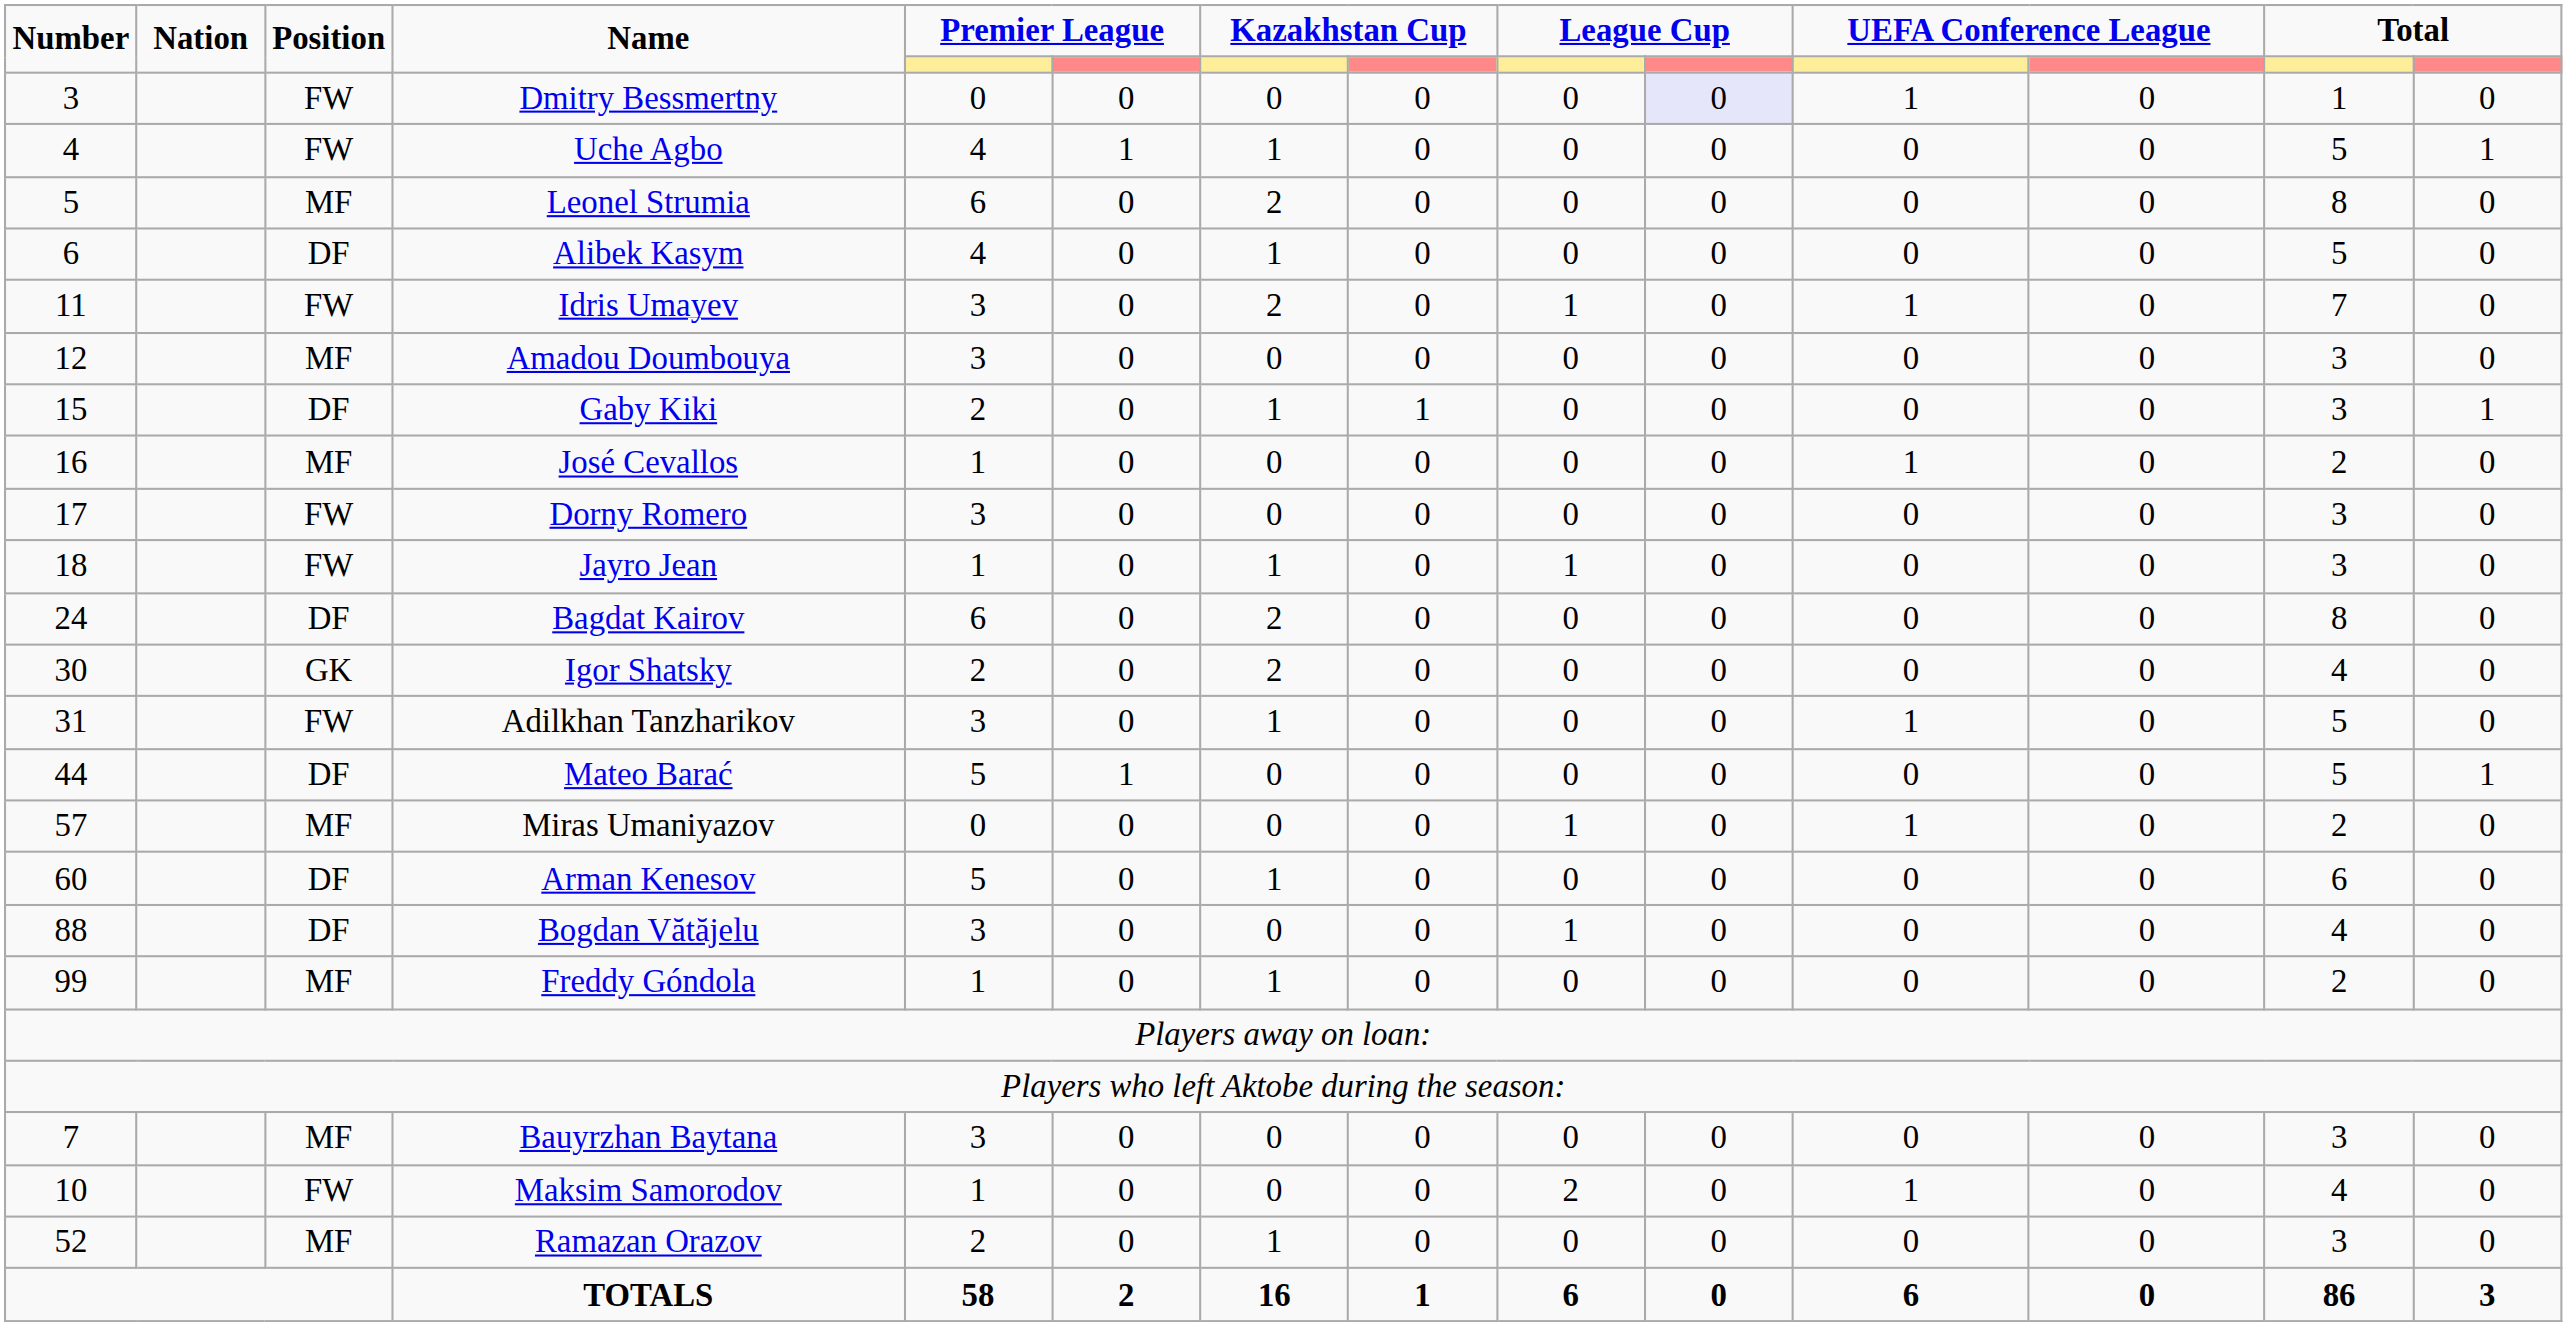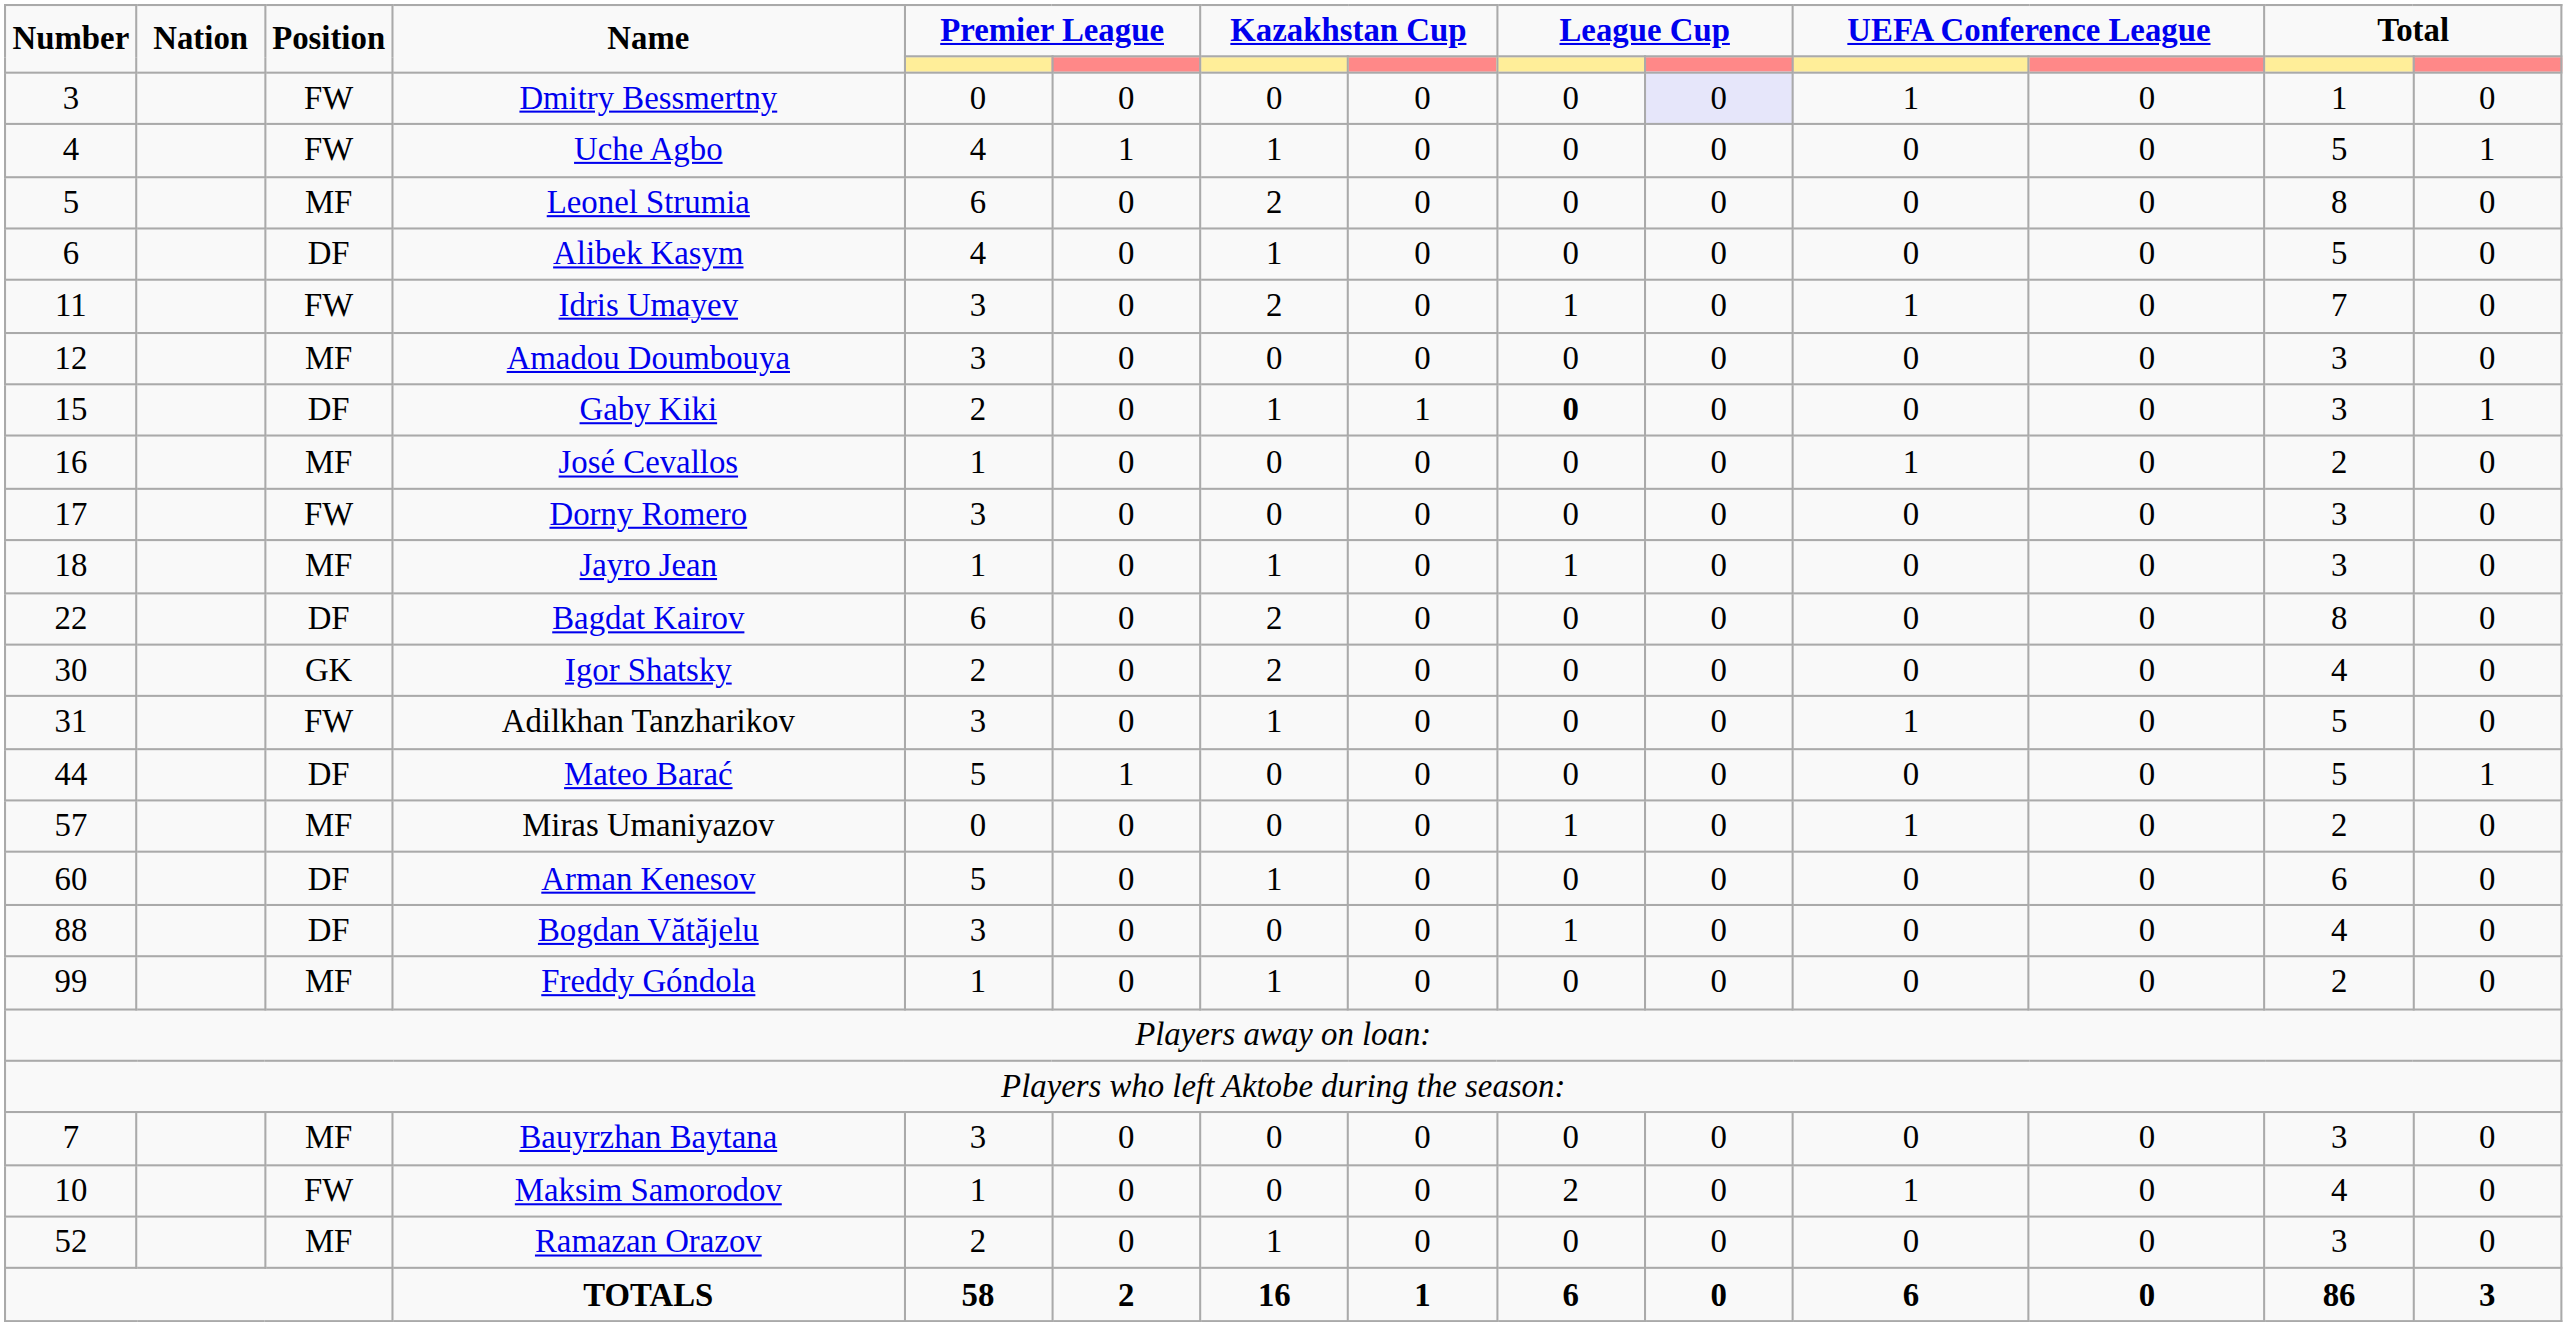 <table class="wikitable" style="text-align:center;">
 <tr>
 <td rowspan="2"  style="width:5%; text-align:center;"><strong>Number</strong></td>
 <td rowspan="2"  style="width:5%; text-align:center;"><strong>Nation</strong></td>
 <td rowspan="2"  style="width:5%; text-align:center;"><strong>Position</strong></td>
 <td rowspan="2"  style="width:20%; text-align:center;"><strong>Name</strong></td>
 <td colspan="2" style="text-align:center;"><strong><a href='#'>Premier League</a></strong></td>
 <td colspan="2" style="text-align:center;"><strong><a href='#'>Kazakhstan Cup</a></strong></td>
 <td colspan="2" style="text-align:center;"><strong><a href='#'>League Cup</a></strong></td>
 <td colspan="2" style="text-align:center;"><strong><a href='#'>UEFA Conference League</a></strong></td>
 <td colspan="2" style="text-align:center;"><strong>Total</strong></td>
 </tr>
 <tr>
 <th style="width:60px; background:#fe9;"></th>
 <th style="width:60px; background:#ff8888;"></th>
 <th style="width:60px; background:#fe9;"></th>
 <th style="width:60px; background:#ff8888;"></th>
 <th style="width:60px; background:#fe9;"></th>
 <th style="width:60px; background:#ff8888;"></th>
 <th style="width:100px; background:#fe9;"></th>
 <th style="width:100px; background:#ff8888;"></th>
 <th style="width:60px; background:#fe9;"></th>
 <th style="width:60px; background:#ff8888;"></th>
 </tr>
 <tr>
 <td>3</td>
 <td></td>
 <td>FW</td>
 <td><a href='#'>Dmitry Bessmertny</a></td>
 <td>0</td>
 <td>0</td>
 <td>0</td>
 <td>0</td>
 <td>0</td>
 <td style="background: lavender;">0</td>
 <td>1</td>
 <td>0</td>
 <td>1</td>
 <td>0</td>
 </tr>
 <tr>
 <td>4</td>
 <td></td>
 <td>FW</td>
 <td><a href='#'>Uche Agbo</a></td>
 <td>4</td>
 <td>1</td>
 <td>1</td>
 <td>0</td>
 <td>0</td>
 <td>0</td>
 <td>0</td>
 <td>0</td>
 <td>5</td>
 <td>1</td>
 </tr>
 <tr>
 <td>5</td>
 <td></td>
 <td>MF</td>
 <td><a href='#'>Leonel Strumia</a></td>
 <td>6</td>
 <td>0</td>
 <td>2</td>
 <td>0</td>
 <td>0</td>
 <td>0</td>
 <td>0</td>
 <td>0</td>
 <td>8</td>
 <td>0</td>
 </tr>
 <tr>
 <td>6</td>
 <td></td>
 <td>DF</td>
 <td><a href='#'>Alibek Kasym</a></td>
 <td>4</td>
 <td>0</td>
 <td>1</td>
 <td>0</td>
 <td>0</td>
 <td>0</td>
 <td>0</td>
 <td>0</td>
 <td>5</td>
 <td>0</td>
 </tr>
 <tr>
 <td>11</td>
 <td></td>
 <td>FW</td>
 <td><a href='#'>Idris Umayev</a></td>
 <td>3</td>
 <td>0</td>
 <td>2</td>
 <td>0</td>
 <td>1</td>
 <td>0</td>
 <td>1</td>
 <td>0</td>
 <td>7</td>
 <td>0</td>
 </tr>
 <tr>
 <td>12</td>
 <td></td>
 <td>MF</td>
 <td><a href='#'>Amadou Doumbouya</a></td>
 <td>3</td>
 <td>0</td>
 <td>0</td>
 <td>0</td>
 <td>0</td>
 <td>0</td>
 <td>0</td>
 <td>0</td>
 <td>3</td>
 <td>0</td>
 </tr>
 <tr>
 <td>15</td>
 <td></td>
 <td>DF</td>
 <td><a href='#'>Gaby Kiki</a></td>
 <td>2</td>
 <td>0</td>
 <td>1</td>
 <td>1</td>
-<td>0</td>
+<td><strong>0</strong></td>
 <td>0</td>
 <td>0</td>
 <td>0</td>
 <td>3</td>
 <td>1</td>
 </tr>
 <tr>
 <td>16</td>
 <td></td>
 <td>MF</td>
 <td><a href='#'>José Cevallos</a></td>
 <td>1</td>
 <td>0</td>
 <td>0</td>
 <td>0</td>
 <td>0</td>
 <td>0</td>
 <td>1</td>
 <td>0</td>
 <td>2</td>
 <td>0</td>
 </tr>
 <tr>
 <td>17</td>
 <td></td>
 <td>FW</td>
 <td><a href='#'>Dorny Romero</a></td>
 <td>3</td>
 <td>0</td>
 <td>0</td>
 <td>0</td>
 <td>0</td>
 <td>0</td>
 <td>0</td>
 <td>0</td>
 <td>3</td>
 <td>0</td>
 </tr>
 <tr>
 <td>18</td>
 <td></td>
-<td>FW</td>
+<td>MF</td>
 <td><a href='#'>Jayro Jean</a></td>
 <td>1</td>
 <td>0</td>
 <td>1</td>
 <td>0</td>
 <td>1</td>
 <td>0</td>
 <td>0</td>
 <td>0</td>
 <td>3</td>
 <td>0</td>
 </tr>
 <tr>
-<td>24</td>
+<td>22</td>
 <td></td>
 <td>DF</td>
 <td><a href='#'>Bagdat Kairov</a></td>
 <td>6</td>
 <td>0</td>
 <td>2</td>
 <td>0</td>
 <td>0</td>
 <td>0</td>
 <td>0</td>
 <td>0</td>
 <td>8</td>
 <td>0</td>
 </tr>
 <tr>
 <td>30</td>
 <td></td>
 <td>GK</td>
 <td><a href='#'>Igor Shatsky</a></td>
 <td>2</td>
 <td>0</td>
 <td>2</td>
 <td>0</td>
 <td>0</td>
 <td>0</td>
 <td>0</td>
 <td>0</td>
 <td>4</td>
 <td>0</td>
 </tr>
 <tr>
 <td>31</td>
 <td></td>
 <td>FW</td>
 <td>Adilkhan Tanzharikov</td>
 <td>3</td>
 <td>0</td>
 <td>1</td>
 <td>0</td>
 <td>0</td>
 <td>0</td>
 <td>1</td>
 <td>0</td>
 <td>5</td>
 <td>0</td>
 </tr>
 <tr>
 <td>44</td>
 <td></td>
 <td>DF</td>
 <td><a href='#'>Mateo Barać</a></td>
 <td>5</td>
 <td>1</td>
 <td>0</td>
 <td>0</td>
 <td>0</td>
 <td>0</td>
 <td>0</td>
 <td>0</td>
 <td>5</td>
 <td>1</td>
 </tr>
 <tr>
 <td>57</td>
 <td></td>
 <td>MF</td>
 <td>Miras Umaniyazov</td>
 <td>0</td>
 <td>0</td>
 <td>0</td>
 <td>0</td>
 <td>1</td>
 <td>0</td>
 <td>1</td>
 <td>0</td>
 <td>2</td>
 <td>0</td>
 </tr>
 <tr>
 <td>60</td>
 <td></td>
 <td>DF</td>
 <td><a href='#'>Arman Kenesov</a></td>
 <td>5</td>
 <td>0</td>
 <td>1</td>
 <td>0</td>
 <td>0</td>
 <td>0</td>
 <td>0</td>
 <td>0</td>
 <td>6</td>
 <td>0</td>
 </tr>
 <tr>
 <td>88</td>
 <td></td>
 <td>DF</td>
 <td><a href='#'>Bogdan Vătăjelu</a></td>
 <td>3</td>
 <td>0</td>
 <td>0</td>
 <td>0</td>
 <td>1</td>
 <td>0</td>
 <td>0</td>
 <td>0</td>
 <td>4</td>
 <td>0</td>
 </tr>
 <tr>
 <td>99</td>
 <td></td>
 <td>MF</td>
 <td><a href='#'>Freddy Góndola</a></td>
 <td>1</td>
 <td>0</td>
 <td>1</td>
 <td>0</td>
 <td>0</td>
 <td>0</td>
 <td>0</td>
 <td>0</td>
 <td>2</td>
 <td>0</td>
 </tr>
 <tr>
 <td colspan="18"><em>Players away on loan:</em></td>
 </tr>
 <tr>
 <td colspan="18"><em>Players who left Aktobe during the season:</em></td>
 </tr>
 <tr>
 <td>7</td>
 <td></td>
 <td>MF</td>
 <td><a href='#'>Bauyrzhan Baytana</a></td>
 <td>3</td>
 <td>0</td>
 <td>0</td>
 <td>0</td>
 <td>0</td>
 <td>0</td>
 <td>0</td>
 <td>0</td>
 <td>3</td>
 <td>0</td>
 </tr>
 <tr>
 <td>10</td>
 <td></td>
 <td>FW</td>
 <td><a href='#'>Maksim Samorodov</a></td>
 <td>1</td>
 <td>0</td>
 <td>0</td>
 <td>0</td>
 <td>2</td>
 <td>0</td>
 <td>1</td>
 <td>0</td>
 <td>4</td>
 <td>0</td>
 </tr>
 <tr>
 <td>52</td>
 <td></td>
 <td>MF</td>
 <td><a href='#'>Ramazan Orazov</a></td>
 <td>2</td>
 <td>0</td>
 <td>1</td>
 <td>0</td>
 <td>0</td>
 <td>0</td>
 <td>0</td>
 <td>0</td>
 <td>3</td>
 <td>0</td>
 </tr>
 <tr>
 <td colspan="3"></td>
 <td><strong>TOTALS</strong></td>
 <td><strong>58</strong></td>
 <td><strong>2</strong></td>
 <td><strong>16</strong></td>
 <td><strong>1</strong></td>
 <td><strong>6</strong></td>
 <td><strong>0</strong></td>
 <td><strong>6</strong></td>
 <td><strong>0</strong></td>
 <td><strong>86</strong></td>
 <td><strong>3</strong></td>
 </tr>
 </table>
